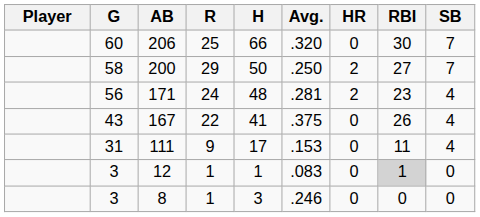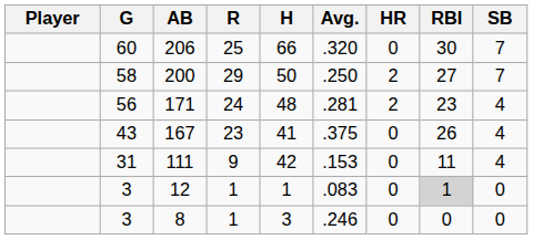 <table class="wikitable sortable">
 <tr>
 <th bgcolor="#DDDDFF" width="16%">Player</th>
 <th bgcolor="#DDDDFF" width="9%">G</th>
 <th bgcolor="#DDDDFF" width="9%">AB</th>
 <th bgcolor="#DDDDFF" width="9%">R</th>
 <th bgcolor="#DDDDFF" width="9%">H</th>
 <th bgcolor="#DDDDFF" width="9%">Avg.</th>
 <th bgcolor="#DDDDFF" width="9%">HR</th>
 <th bgcolor="#DDDDFF" width="9%">RBI</th>
 <th bgcolor="#DDDDFF" width="9%">SB</th>
 </tr>
 <tr align="center">
 <td></td>
 <td>60</td>
 <td>206</td>
 <td>25</td>
 <td>66</td>
 <td>.320</td>
 <td>0</td>
 <td>30</td>
 <td>7</td>
 </tr>
 <tr align="center">
 <td></td>
 <td>58</td>
 <td>200</td>
 <td>29</td>
 <td>50</td>
 <td>.250</td>
 <td>2</td>
 <td>27</td>
 <td>7</td>
 </tr>
 <tr align="center">
 <td></td>
 <td>56</td>
 <td>171</td>
 <td>24</td>
 <td>48</td>
 <td>.281</td>
 <td>2</td>
 <td>23</td>
 <td>4</td>
 </tr>
 <tr align="center">
 <td></td>
 <td>43</td>
 <td>167</td>
-<td>22</td>
+<td>23</td>
 <td>41</td>
 <td>.375</td>
 <td>0</td>
 <td>26</td>
 <td>4</td>
 </tr>
 <tr align="center">
 <td></td>
 <td>31</td>
 <td>111</td>
 <td>9</td>
-<td>17</td>
+<td>42</td>
 <td>.153</td>
 <td>0</td>
 <td>11</td>
 <td>4</td>
 </tr>
 <tr align="center">
 <td></td>
 <td>3</td>
 <td>12</td>
 <td>1</td>
 <td>1</td>
 <td>.083</td>
 <td>0</td>
 <td style="background: lightgrey;">1</td>
 <td>0</td>
 </tr>
 <tr align="center">
 <td></td>
 <td>3</td>
 <td>8</td>
 <td>1</td>
 <td>3</td>
 <td>.246</td>
 <td>0</td>
 <td>0</td>
 <td>0</td>
 </tr>
 </table>
